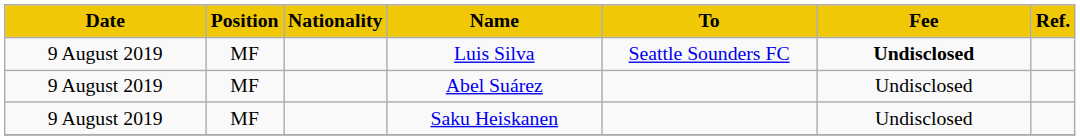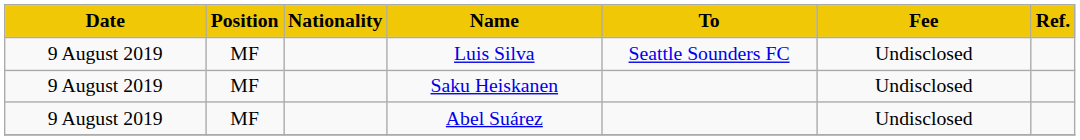 <table class="wikitable"  style="text-align:center; font-size:90%; ">
 <tr>
 <th style="background:#f1c806; color:black; width:140px;">Date</th>
 <th style="background:#f1c806; color:black; width:50px;">Position</th>
 <th style="background:#f1c806; color:black; width:50px;">Nationality</th>
 <th style="background:#f1c806; color:black; width:150px;">Name</th>
 <th style="background:#f1c806; color:black; width:150px;">To</th>
 <th style="background:#f1c806; color:black; width:150px;">Fee</th>
 <th style="background:#f1c806; color:black; width:20px;">Ref.</th>
 </tr>
 <tr>
 <td>9 August 2019</td>
 <td>MF</td>
 <td></td>
 <td><a href='#'>Luis Silva</a></td>
 <td><a href='#'>Seattle Sounders FC</a></td>
-<td><strong>Undisclosed</strong></td>
-<td></td>
-</tr>
-<tr>
-<td>9 August 2019</td>
-<td>MF</td>
-<td></td>
-<td><a href='#'>Abel Suárez</a></td>
-<td></td>
 <td>Undisclosed</td>
 <td></td>
 </tr>
 <tr>
 <td>9 August 2019</td>
 <td>MF</td>
 <td></td>
 <td><a href='#'>Saku Heiskanen</a></td>
 <td></td>
 <td>Undisclosed</td>
 <td></td>
 </tr>
 <tr>
+<td>9 August 2019</td>
+<td>MF</td>
+<td></td>
+<td><a href='#'>Abel Suárez</a></td>
+<td></td>
+<td>Undisclosed</td>
+<td></td>
+</tr>
+<tr>
 </tr>
 </table>
